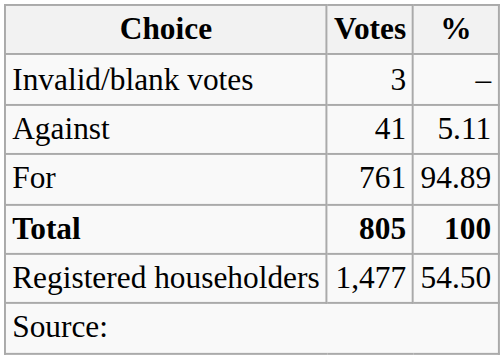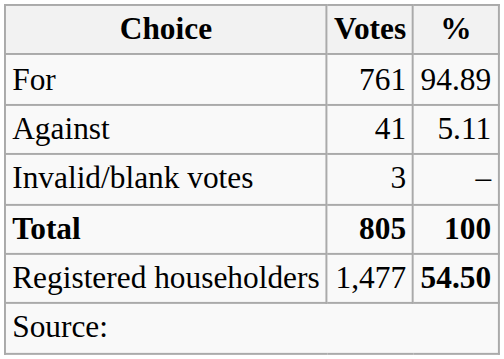 <table class=wikitable style=text-align:right>
 <tr>
 <th>Choice</th>
 <th>Votes</th>
 <th>%</th>
 </tr>
 <tr>
-<td align=left>Invalid/blank votes</td>
-<td>3</td>
-<td>–</td>
+<td align=left>For</td>
+<td>761</td>
+<td>94.89</td>
 </tr>
 <tr>
 <td align=left>Against</td>
 <td>41</td>
 <td>5.11</td>
 </tr>
 <tr>
-<td align=left>For</td>
-<td>761</td>
-<td>94.89</td>
+<td align=left>Invalid/blank votes</td>
+<td>3</td>
+<td>–</td>
 </tr>
 <tr>
 <td align=left><strong>Total</strong></td>
 <td><strong>805</strong></td>
 <td><strong>100</strong></td>
 </tr>
 <tr>
 <td align=left>Registered householders</td>
 <td>1,477</td>
-<td>54.50</td>
+<td><strong>54.50</strong></td>
 </tr>
 <tr>
 <td align=left colspan=3>Source: </td>
 </tr>
 </table>
